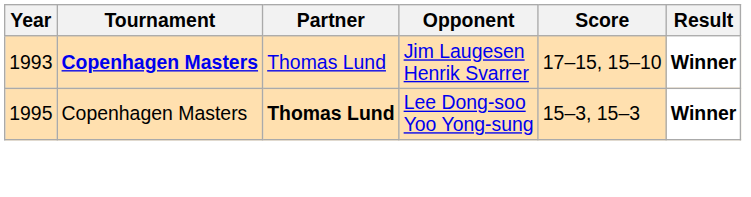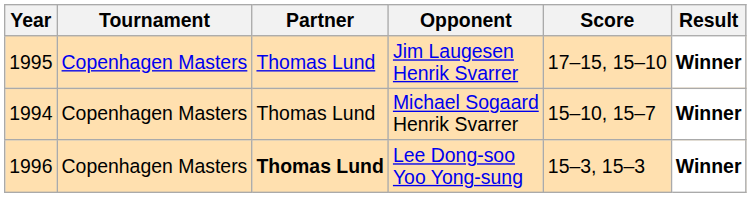 <table class="sortable wikitable" style="font-size: 90%;">
 <tr>
 <th>Year</th>
 <th>Tournament</th>
 <th>Partner</th>
 <th>Opponent</th>
 <th>Score</th>
 <th>Result</th>
 </tr>
 <tr style="background:#FFE0AF">
-<td align="center">1993</td>
-<td><strong><a href='#'>Copenhagen Masters</a></strong></td>
+<td align="center">1995</td>
+<td><a href='#'>Copenhagen Masters</a></td>
 <td> <a href='#'>Thomas Lund</a></td>
 <td> <a href='#'>Jim Laugesen</a><br> <a href='#'>Henrik Svarrer</a></td>
 <td>17–15, 15–10</td>
 <td style="text-align:left; background:white"> <strong>Winner</strong></td>
 </tr>
 <tr style="background:#FFE0AF">
-<td align="center">1995</td>
+<td align="center">1994</td>
+<td>Copenhagen Masters</td>
+<td> Thomas Lund</td>
+<td> <a href='#'>Michael Sogaard</a><br> Henrik Svarrer</td>
+<td>15–10, 15–7</td>
+<td style="text-align:left; background:white"> <strong>Winner</strong></td>
+</tr>
+<tr style="background:#FFE0AF">
+<td align="center">1996</td>
 <td>Copenhagen Masters</td>
 <td><strong> Thomas Lund</strong></td>
 <td> <a href='#'>Lee Dong-soo</a><br> <a href='#'>Yoo Yong-sung</a></td>
 <td>15–3, 15–3</td>
 <td style="text-align:left; background:white"> <strong>Winner</strong></td>
 </tr>
 </table>
